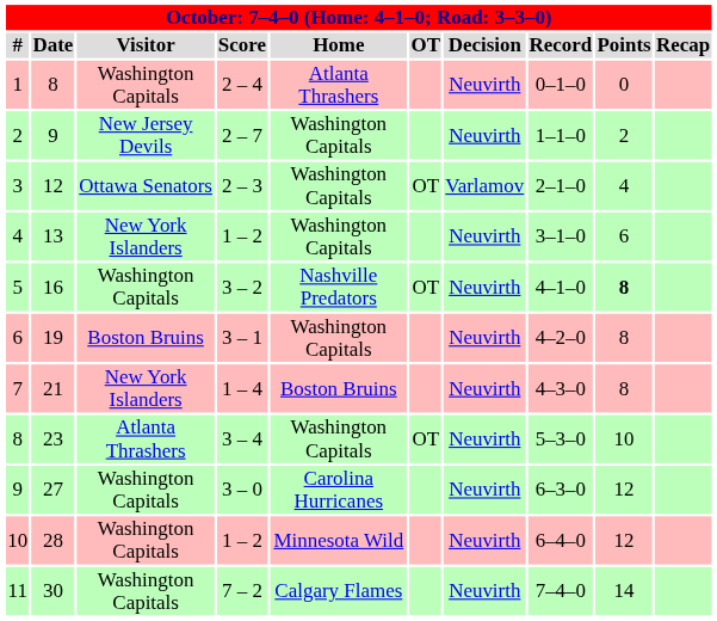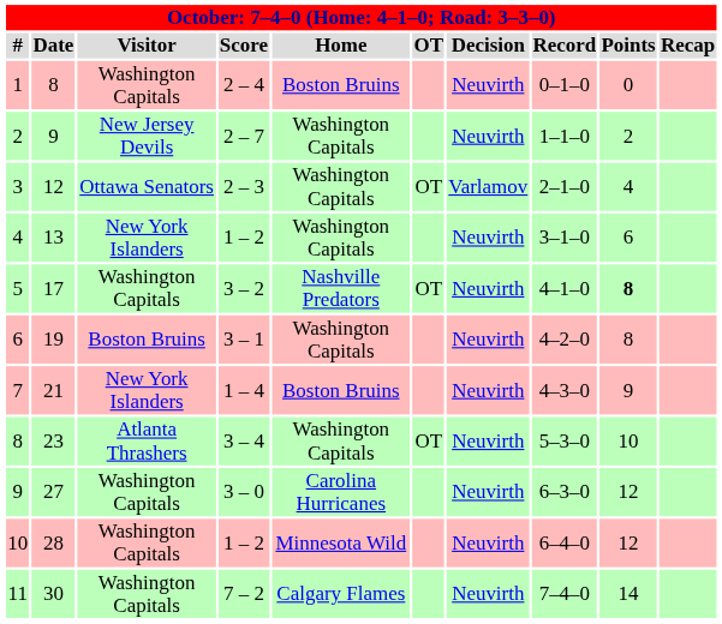 <table class="toccolours collapsible collapsed" width=90% style="clear:both; margin:1.5em auto; text-align:center">
 <tr>
 <th colspan=11 style="background:#FF0000; color:#000099;">October: 7–4–0 (Home: 4–1–0; Road: 3–3–0)</th>
 </tr>
 <tr align="center" bgcolor="#dddddd">
 <td><strong>#</strong></td>
 <td><strong>Date</strong></td>
 <td><strong>Visitor</strong></td>
 <td><strong>Score</strong></td>
 <td><strong>Home</strong></td>
 <td><strong>OT</strong></td>
 <td><strong>Decision</strong></td>
 <td><strong>Record</strong></td>
 <td><strong>Points</strong></td>
 <td><strong>Recap</strong></td>
 </tr>
 <tr style="text-align:center; background:#fbb;">
 <td>1</td>
 <td>8</td>
 <td>Washington Capitals</td>
 <td>2 – 4</td>
-<td><a href='#'>Atlanta Thrashers</a></td>
+<td><a href='#'>Boston Bruins</a></td>
 <td></td>
 <td><a href='#'>Neuvirth</a></td>
 <td>0–1–0</td>
 <td>0</td>
 <td></td>
 </tr>
 <tr style="text-align:center; background:#bfb;">
 <td>2</td>
 <td>9</td>
 <td><a href='#'>New Jersey Devils</a></td>
 <td>2 – 7</td>
 <td>Washington Capitals</td>
 <td></td>
 <td><a href='#'>Neuvirth</a></td>
 <td>1–1–0</td>
 <td>2</td>
 <td></td>
 </tr>
 <tr style="text-align:center; background:#bfb;">
 <td>3</td>
 <td>12</td>
 <td><a href='#'>Ottawa Senators</a></td>
 <td>2 – 3</td>
 <td>Washington Capitals</td>
 <td>OT</td>
 <td><a href='#'>Varlamov</a></td>
 <td>2–1–0</td>
 <td>4</td>
 <td></td>
 </tr>
 <tr style="text-align:center; background:#bfb;">
 <td>4</td>
 <td>13</td>
 <td><a href='#'>New York Islanders</a></td>
 <td>1 – 2</td>
 <td>Washington Capitals</td>
 <td></td>
 <td><a href='#'>Neuvirth</a></td>
 <td>3–1–0</td>
 <td>6</td>
 <td></td>
 </tr>
 <tr style="text-align:center; background:#bfb;">
 <td>5</td>
-<td>16</td>
+<td>17</td>
 <td>Washington Capitals</td>
 <td>3 – 2</td>
 <td><a href='#'>Nashville Predators</a></td>
 <td>OT</td>
 <td><a href='#'>Neuvirth</a></td>
 <td>4–1–0</td>
 <td><strong>8</strong></td>
 <td></td>
 </tr>
 <tr style="text-align:center; background:#fbb;">
 <td>6</td>
 <td>19</td>
 <td><a href='#'>Boston Bruins</a></td>
 <td>3 – 1</td>
 <td>Washington Capitals</td>
 <td></td>
 <td><a href='#'>Neuvirth</a></td>
 <td>4–2–0</td>
 <td>8</td>
 <td></td>
 </tr>
 <tr style="text-align:center; background:#fbb;">
 <td>7</td>
 <td>21</td>
 <td><a href='#'>New York Islanders</a></td>
 <td>1 – 4</td>
 <td><a href='#'>Boston Bruins</a></td>
 <td></td>
 <td><a href='#'>Neuvirth</a></td>
 <td>4–3–0</td>
-<td>8</td>
+<td>9</td>
 <td></td>
 </tr>
 <tr style="text-align:center; background:#bfb;">
 <td>8</td>
 <td>23</td>
 <td><a href='#'>Atlanta Thrashers</a></td>
 <td>3 – 4</td>
 <td>Washington Capitals</td>
 <td>OT</td>
 <td><a href='#'>Neuvirth</a></td>
 <td>5–3–0</td>
 <td>10</td>
 <td></td>
 </tr>
 <tr style="text-align:center; background:#bfb;">
 <td>9</td>
 <td>27</td>
 <td>Washington Capitals</td>
 <td>3 – 0</td>
 <td><a href='#'>Carolina Hurricanes</a></td>
 <td></td>
 <td><a href='#'>Neuvirth</a></td>
 <td>6–3–0</td>
 <td>12</td>
 <td></td>
 </tr>
 <tr style="text-align:center; background:#fbb;">
 <td>10</td>
 <td>28</td>
 <td>Washington Capitals</td>
 <td>1 – 2</td>
 <td><a href='#'>Minnesota Wild</a></td>
 <td></td>
 <td><a href='#'>Neuvirth</a></td>
 <td>6–4–0</td>
 <td>12</td>
 <td></td>
 </tr>
 <tr style="text-align:center; background:#bfb;">
 <td>11</td>
 <td>30</td>
 <td>Washington Capitals</td>
 <td>7 – 2</td>
 <td><a href='#'>Calgary Flames</a></td>
 <td></td>
 <td><a href='#'>Neuvirth</a></td>
 <td>7–4–0</td>
 <td>14</td>
 <td></td>
 </tr>
 </table>
